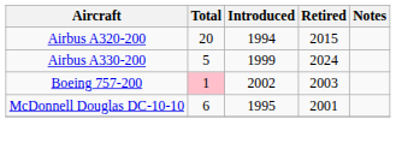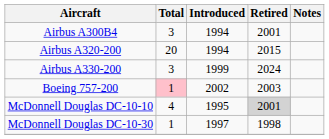 <table class="wikitable" style="margin:0.5em auto; text-align:center">
 <tr>
 <th>Aircraft</th>
 <th>Total</th>
 <th>Introduced</th>
 <th>Retired</th>
 <th>Notes</th>
+</tr>
+<tr>
+<td><a href='#'>Airbus A300B4</a></td>
+<td>3</td>
+<td>1994</td>
+<td>2001</td>
+<td></td>
 </tr>
 <tr>
 <td><a href='#'>Airbus A320-200</a></td>
 <td>20</td>
 <td>1994</td>
 <td>2015</td>
 <td></td>
 </tr>
 <tr>
 <td><a href='#'>Airbus A330-200</a></td>
-<td>5</td>
+<td>3</td>
 <td>1999</td>
 <td>2024</td>
 <td></td>
 </tr>
 <tr>
 <td><a href='#'>Boeing 757-200</a></td>
 <td style="background: pink;">1</td>
 <td>2002</td>
 <td>2003</td>
 <td></td>
 </tr>
 <tr>
 <td><a href='#'>McDonnell Douglas DC-10-10</a></td>
-<td>6</td>
+<td>4</td>
 <td>1995</td>
-<td>2001</td>
+<td style="background: lightgrey;">2001</td>
+<td></td>
+</tr>
+<tr>
+<td><a href='#'>McDonnell Douglas DC-10-30</a></td>
+<td>1</td>
+<td>1997</td>
+<td>1998</td>
 <td></td>
 </tr>
 <tr>
 </tr>
 </table>
